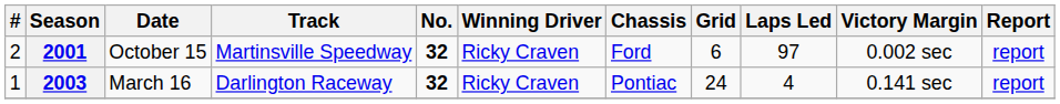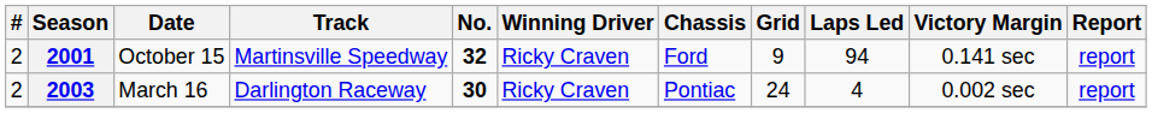 <table class="wikitable" style="font-size:95%;">
 <tr>
 <th>#</th>
 <th>Season</th>
 <th>Date</th>
 <th>Track</th>
 <th>No.</th>
 <th>Winning Driver</th>
 <th>Chassis</th>
 <th>Grid</th>
 <th>Laps Led</th>
 <th>Victory Margin</th>
 <th>Report</th>
 </tr>
 <tr>
 <td>2</td>
 <th><a href='#'>2001</a></th>
 <td>October 15</td>
 <td><a href='#'>Martinsville Speedway</a></td>
 <td align=center><strong>32</strong></td>
 <td><a href='#'>Ricky Craven</a></td>
 <td><a href='#'>Ford</a></td>
-<td align=center>6</td>
-<td align=center>97</td>
-<td align=center>0.002 sec</td>
+<td align=center>9</td>
+<td align=center>94</td>
+<td align=center>0.141 sec</td>
 <td align=center><a href='#'>report</a></td>
 </tr>
 <tr>
-<td>1</td>
+<td>2</td>
 <th><a href='#'>2003</a></th>
 <td>March 16</td>
 <td><a href='#'>Darlington Raceway</a></td>
-<td align=center><strong>32</strong></td>
+<td align=center><strong>30</strong></td>
 <td><a href='#'>Ricky Craven</a></td>
 <td><a href='#'>Pontiac</a></td>
 <td align=center>24</td>
 <td align=center>4</td>
-<td align=center>0.141 sec</td>
+<td align=center>0.002 sec</td>
 <td align=center><a href='#'>report</a></td>
 </tr>
 <tr>
 </tr>
 </table>
